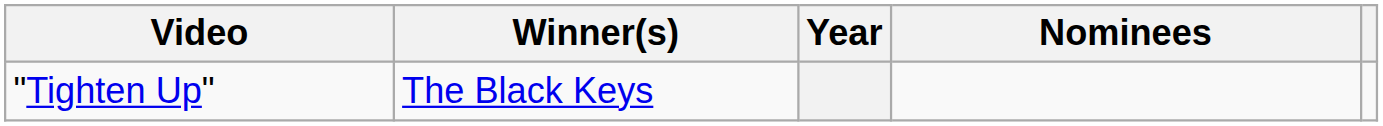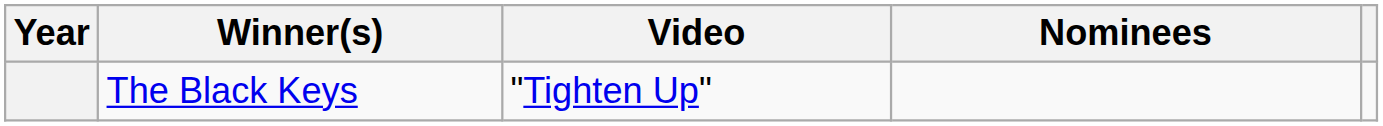 <table class="wikitable sortable">
 <tr>
+<th scope="col">Year</th>
+<th scope="col" style="width:250px;">Winner(s)</th>
 <th scope="col" style="width:250px;">Video</th>
-<th scope="col" style="width:250px;">Winner(s)</th>
-<th scope="col">Year</th>
 <th scope="col" style="width:300px;">Nominees</th>
 <th scope="col" class="unsortable"></th>
 </tr>
 <tr>
+<th scope="row"></th>
+<td><a href='#'>The Black Keys</a></td>
 <td>"<a href='#'>Tighten Up</a>"</td>
-<td><a href='#'>The Black Keys</a></td>
-<th scope="row"></th>
 <td></td>
 <td align="center"></td>
 </tr>
 </table>
